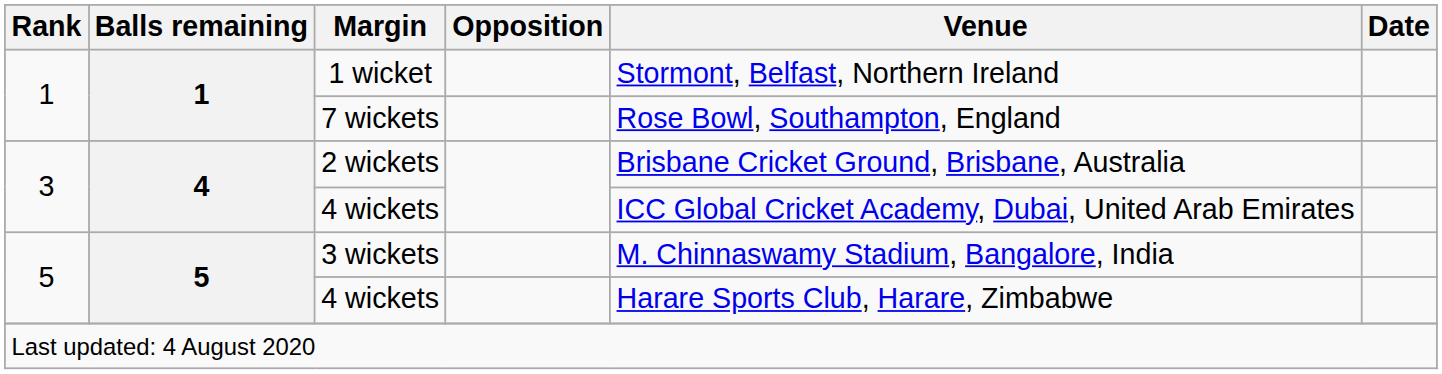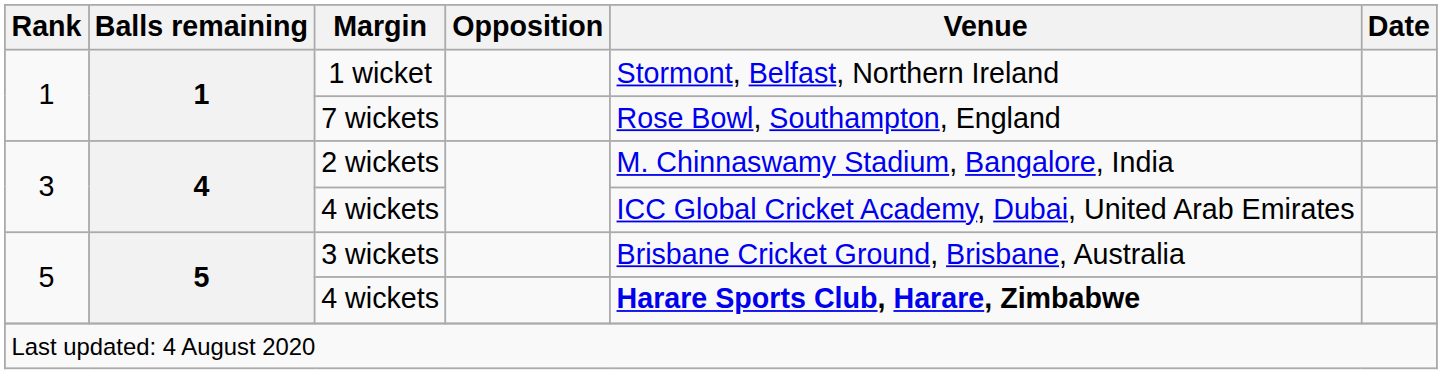 <table class="wikitable plainrowheaders sortable">
 <tr>
 <th scope=col>Rank</th>
 <th scope=col>Balls remaining</th>
 <th scope=col>Margin</th>
 <th scope=col>Opposition</th>
 <th scope=col>Venue</th>
 <th scope=col>Date</th>
 </tr>
 <tr>
 <td align=center rowspan=2>1</td>
 <th scope=row style=text-align:center; rowspan=2>1</th>
 <td scope=row style=text-align:center;>1 wicket</td>
 <td></td>
 <td><a href='#'>Stormont</a>, <a href='#'>Belfast</a>, Northern Ireland</td>
 <td></td>
 </tr>
 <tr>
 <td scope=row style=text-align:center;>7 wickets</td>
 <td></td>
 <td><a href='#'>Rose Bowl</a>, <a href='#'>Southampton</a>, England</td>
 <td></td>
 </tr>
 <tr>
 <td align=center rowspan=2>3</td>
 <th scope=row style=text-align:center; rowspan=2>4</th>
 <td scope=row style=text-align:center;>2 wickets</td>
 <td rowspan=2></td>
-<td><a href='#'>Brisbane Cricket Ground</a>, <a href='#'>Brisbane</a>, Australia</td>
+<td><a href='#'>M. Chinnaswamy Stadium</a>, <a href='#'>Bangalore</a>, India</td>
 <td> </td>
 </tr>
 <tr>
 <td scope=row style=text-align:center;>4 wickets</td>
 <td><a href='#'>ICC Global Cricket Academy</a>, <a href='#'>Dubai</a>, United Arab Emirates</td>
 <td></td>
 </tr>
 <tr>
 <td align=center rowspan=2>5</td>
 <th scope=row style=text-align:center; rowspan=2>5</th>
 <td scope=row style=text-align:center;>3 wickets</td>
 <td></td>
-<td><a href='#'>M. Chinnaswamy Stadium</a>, <a href='#'>Bangalore</a>, India</td>
+<td><a href='#'>Brisbane Cricket Ground</a>, <a href='#'>Brisbane</a>, Australia</td>
 <td> </td>
 </tr>
 <tr>
 <td scope=row style=text-align:center;>4 wickets</td>
 <td></td>
-<td><a href='#'>Harare Sports Club</a>, <a href='#'>Harare</a>, Zimbabwe</td>
+<td><strong><a href='#'>Harare Sports Club</a>, <a href='#'>Harare</a>, Zimbabwe</strong></td>
 <td></td>
 </tr>
 <tr>
 </tr>
 <tr class=sortbottom>
 <td colspan=6><small>Last updated: 4 August 2020</small></td>
 </tr>
 </table>
